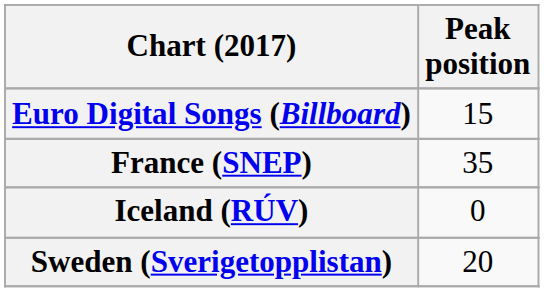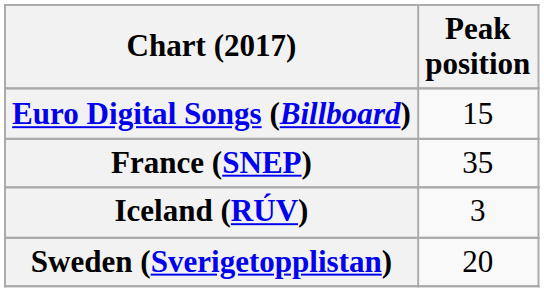 <table class="wikitable sortable plainrowheaders" style="text-align:center">
 <tr>
 <th scope="col">Chart (2017)</th>
 <th scope="col">Peak<br>position</th>
 </tr>
 <tr>
 </tr>
 <tr>
 </tr>
 <tr>
 </tr>
 <tr>
 <th scope="row"><a href='#'>Euro Digital Songs</a> (<em><a href='#'>Billboard</a></em>)</th>
 <td>15</td>
 </tr>
 <tr>
 </tr>
 <tr>
 <th scope="row">France (<a href='#'>SNEP</a>)</th>
 <td>35</td>
 </tr>
 <tr>
 </tr>
 <tr>
 </tr>
 <tr>
 <th scope="row">Iceland (<a href='#'>RÚV</a>)</th>
-<td>0</td>
+<td>3</td>
 </tr>
 <tr>
 </tr>
 <tr>
 </tr>
 <tr>
 </tr>
 <tr>
 </tr>
 <tr>
 </tr>
 <tr>
 <th scope="row">Sweden (<a href='#'>Sverigetopplistan</a>)</th>
 <td>20</td>
 </tr>
 <tr>
 </tr>
 <tr>
 </tr>
 </table>
